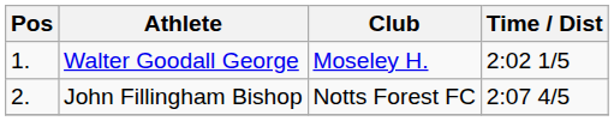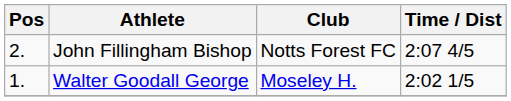 <table class="wikitable">
 <tr>
 <th>Pos</th>
 <th>Athlete</th>
 <th>Club</th>
 <th>Time / Dist</th>
 </tr>
 <tr>
+<td>2.</td>
+<td>John Fillingham Bishop</td>
+<td>Notts Forest FC</td>
+<td>2:07 4/5</td>
+</tr>
+<tr>
 <td>1.</td>
 <td><a href='#'>Walter Goodall George</a></td>
 <td><a href='#'>Moseley H.</a></td>
 <td>2:02 1/5</td>
 </tr>
 <tr>
-<td>2.</td>
-<td>John Fillingham Bishop</td>
-<td>Notts Forest FC</td>
-<td>2:07 4/5</td>
-</tr>
-<tr>
 </tr>
 </table>
